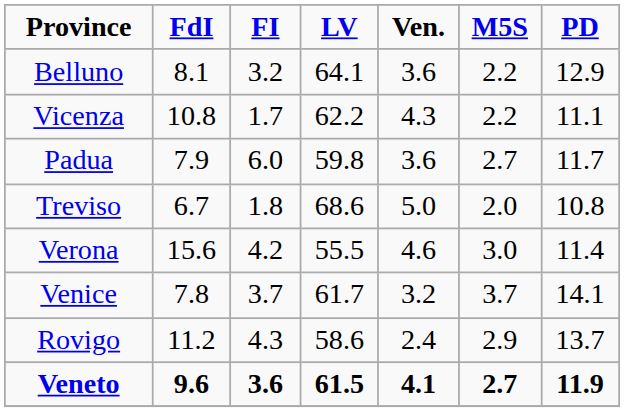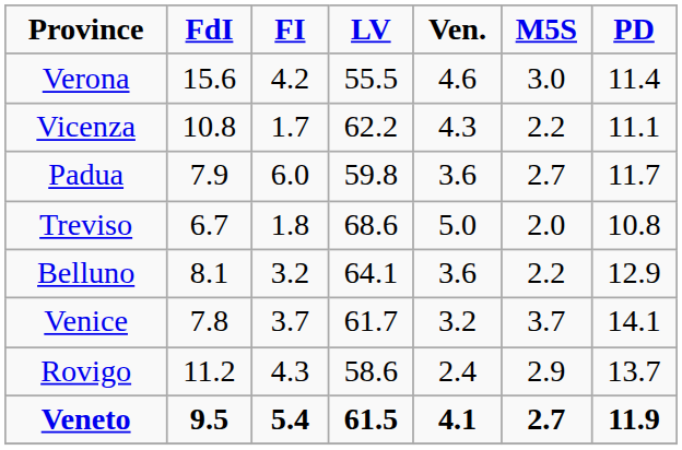 <table class="wikitable" style="text-align:center; width:350px">
 <tr>
 <td style="width:100px"><strong>Province</strong></td>
 <td style="width:50px"><strong><a href='#'>FdI</a></strong></td>
 <td style="width:50px"><strong><a href='#'>FI</a></strong></td>
 <td style="width:50px"><strong><a href='#'>LV</a></strong></td>
 <td style="width:50px"><strong>Ven.</strong></td>
 <td style="width:50px"><strong><a href='#'>M5S</a></strong></td>
 <td style="width:50px"><strong><a href='#'>PD</a></strong></td>
 </tr>
 <tr>
-<td><a href='#'>Belluno</a></td>
-<td>8.1</td>
-<td>3.2</td>
-<td>64.1</td>
-<td>3.6</td>
-<td>2.2</td>
-<td>12.9</td>
+<td><a href='#'>Verona</a></td>
+<td>15.6</td>
+<td>4.2</td>
+<td>55.5</td>
+<td>4.6</td>
+<td>3.0</td>
+<td>11.4</td>
 </tr>
 <tr>
 <td><a href='#'>Vicenza</a></td>
 <td>10.8</td>
 <td>1.7</td>
 <td>62.2</td>
 <td>4.3</td>
 <td>2.2</td>
 <td>11.1</td>
 </tr>
 <tr>
 <td><a href='#'>Padua</a></td>
 <td>7.9</td>
 <td>6.0</td>
 <td>59.8</td>
 <td>3.6</td>
 <td>2.7</td>
 <td>11.7</td>
 </tr>
 <tr>
 <td><a href='#'>Treviso</a></td>
 <td>6.7</td>
 <td>1.8</td>
 <td>68.6</td>
 <td>5.0</td>
 <td>2.0</td>
 <td>10.8</td>
 </tr>
 <tr>
-<td><a href='#'>Verona</a></td>
-<td>15.6</td>
-<td>4.2</td>
-<td>55.5</td>
-<td>4.6</td>
-<td>3.0</td>
-<td>11.4</td>
+<td><a href='#'>Belluno</a></td>
+<td>8.1</td>
+<td>3.2</td>
+<td>64.1</td>
+<td>3.6</td>
+<td>2.2</td>
+<td>12.9</td>
 </tr>
 <tr>
 <td><a href='#'>Venice</a></td>
 <td>7.8</td>
 <td>3.7</td>
 <td>61.7</td>
 <td>3.2</td>
 <td>3.7</td>
 <td>14.1</td>
 </tr>
 <tr>
 <td><a href='#'>Rovigo</a></td>
 <td>11.2</td>
 <td>4.3</td>
 <td>58.6</td>
 <td>2.4</td>
 <td>2.9</td>
 <td>13.7</td>
 </tr>
 <tr>
 <td><strong><a href='#'>Veneto</a></strong></td>
-<td><strong>9.6</strong></td>
-<td><strong>3.6</strong></td>
+<td><strong>9.5</strong></td>
+<td><strong>5.4</strong></td>
 <td><strong>61.5</strong></td>
 <td><strong>4.1</strong></td>
 <td><strong>2.7</strong></td>
 <td><strong>11.9</strong></td>
 </tr>
 <tr>
 </tr>
 </table>
